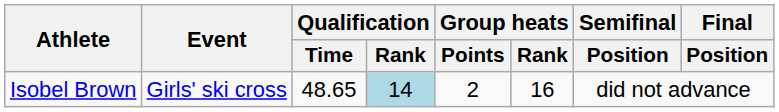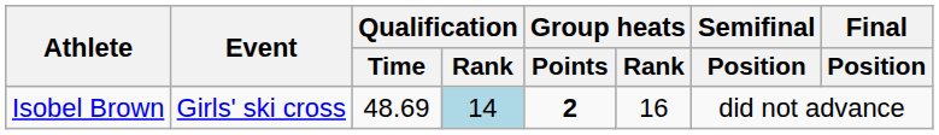 <table class="wikitable" style="font-size:90%">
 <tr>
 <th rowspan="2">Athlete</th>
 <th rowspan="2">Event</th>
 <th colspan=2>Qualification</th>
 <th colspan=2>Group heats</th>
 <th>Semifinal</th>
 <th>Final</th>
 </tr>
 <tr style="font-size:95%">
 <th>Time</th>
 <th>Rank</th>
 <th>Points</th>
 <th>Rank</th>
 <th>Position</th>
 <th>Position</th>
 </tr>
 <tr align=center>
 <td align=left><a href='#'>Isobel Brown</a></td>
 <td align=left><a href='#'>Girls' ski cross</a></td>
-<td>48.65</td>
+<td>48.69</td>
 <td style="background: lightblue;">14</td>
-<td>2</td>
+<td><strong>2</strong></td>
 <td>16</td>
 <td colspan=2>did not advance</td>
 </tr>
 </table>
